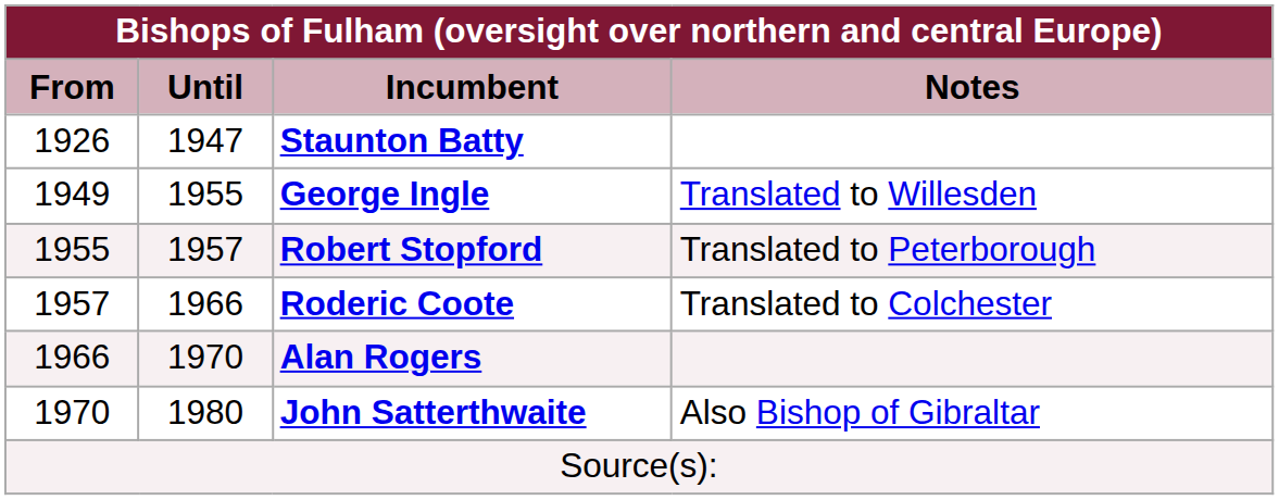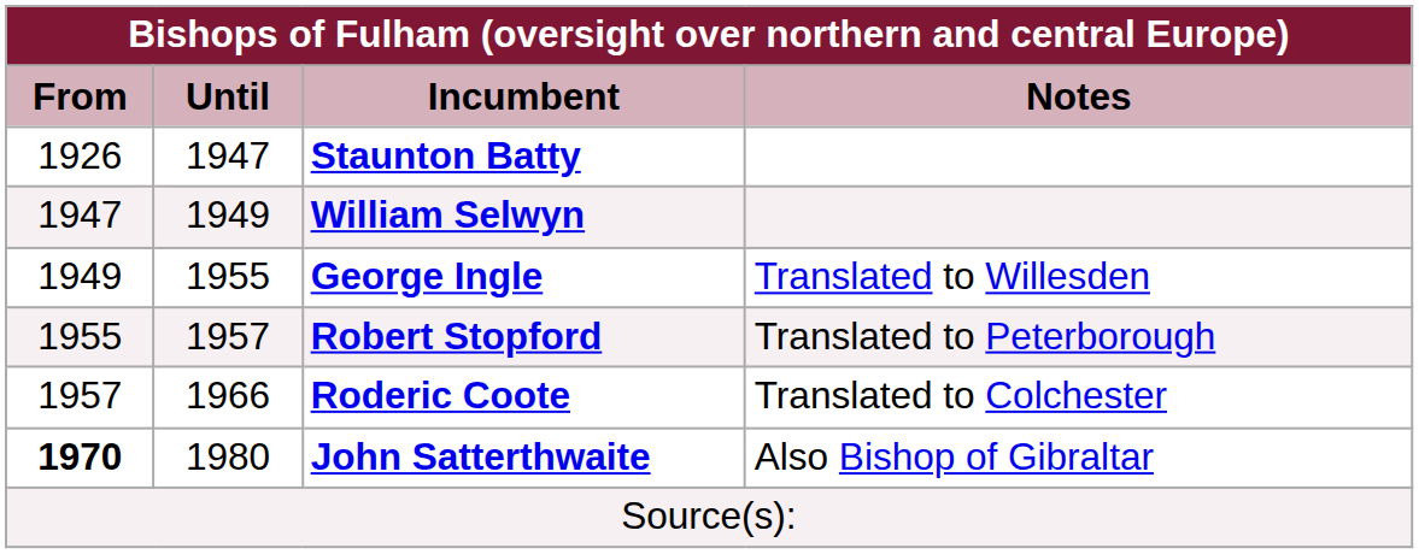 <table class="wikitable" style="width:95%;" border="1" cellpadding="2">
 <tr>
 <th colspan="4" style="background-color: #7F1734; color: white;">Bishops of Fulham (oversight over northern and central Europe)</th>
 </tr>
 <tr valign=top>
 <th style="background-color:#D4B1BB" width="10%">From</th>
 <th style="background-color:#D4B1BB" width="10%">Until</th>
 <th style="background-color:#D4B1BB" width="30%">Incumbent</th>
 <th style="background-color:#D4B1BB" width="45%">Notes</th>
 </tr>
 <tr valign=top bgcolor="white">
 <td align="center">1926</td>
 <td align="center">1947</td>
 <td><strong><a href='#'>Staunton Batty</a></strong></td>
+<td></td>
+</tr>
+<tr valign=top bgcolor="#F7F0F2">
+<td align="center">1947</td>
+<td align="center">1949</td>
+<td><strong><a href='#'>William Selwyn</a></strong></td>
 <td></td>
 </tr>
 <tr valign=top bgcolor="white">
 <td align="center">1949</td>
 <td align="center">1955</td>
 <td><strong><a href='#'>George Ingle</a></strong></td>
 <td><a href='#'>Translated</a> to <a href='#'>Willesden</a></td>
 </tr>
 <tr valign=top bgcolor="#F7F0F2">
 <td align="center">1955</td>
 <td align="center">1957</td>
 <td><strong><a href='#'>Robert Stopford</a></strong></td>
 <td>Translated to <a href='#'>Peterborough</a></td>
 </tr>
 <tr valign=top bgcolor="white">
 <td align="center">1957</td>
 <td align="center">1966</td>
 <td><strong><a href='#'>Roderic Coote</a></strong></td>
 <td>Translated to <a href='#'>Colchester</a></td>
 </tr>
-<tr valign=top bgcolor="#F7F0F2">
-<td align="center">1966</td>
-<td align="center">1970</td>
-<td><strong><a href='#'>Alan Rogers</a></strong></td>
-<td></td>
-</tr>
 <tr valign=top bgcolor="white">
-<td align="center">1970</td>
+<td align="center"><strong>1970</strong></td>
 <td align="center">1980</td>
 <td><strong><a href='#'>John Satterthwaite</a></strong></td>
 <td>Also <a href='#'>Bishop of Gibraltar</a></td>
 </tr>
 <tr valign=top bgcolor="#F7F0F2">
 <td align="center" colspan="4">Source(s):</td>
 </tr>
 </table>
